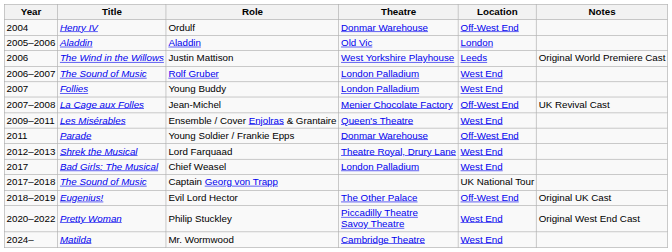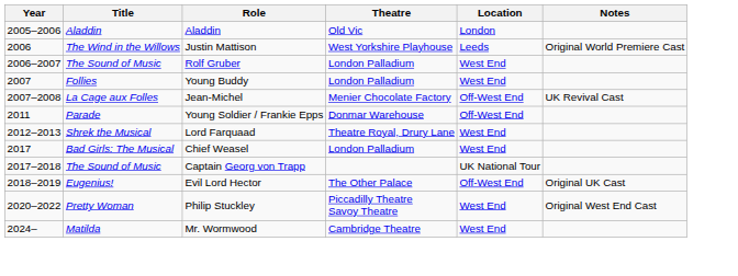 <table class="wikitable">
 <tr>
 <th>Year</th>
 <th>Title</th>
 <th>Role</th>
 <th>Theatre</th>
 <th>Location</th>
 <th>Notes</th>
-</tr>
-<tr>
-<td>2004</td>
-<td><em><a href='#'>Henry IV</a></em></td>
-<td>Ordulf</td>
-<td><a href='#'>Donmar Warehouse</a></td>
-<td><a href='#'>Off-West End</a></td>
-<td></td>
 </tr>
 <tr>
 <td>2005–2006</td>
 <td><em><a href='#'>Aladdin</a></em></td>
 <td><a href='#'>Aladdin</a></td>
 <td><a href='#'>Old Vic</a></td>
 <td><a href='#'>London</a></td>
 <td></td>
 </tr>
 <tr>
 <td>2006</td>
 <td><em><a href='#'>The Wind in the Willows</a></em></td>
 <td>Justin Mattison</td>
 <td><a href='#'>West Yorkshire Playhouse</a></td>
 <td><a href='#'>Leeds</a></td>
 <td>Original World Premiere Cast</td>
 </tr>
 <tr>
 <td>2006–2007</td>
 <td><em><a href='#'>The Sound of Music</a></em></td>
 <td><a href='#'>Rolf Gruber</a></td>
 <td><a href='#'>London Palladium</a></td>
 <td><a href='#'>West End</a></td>
 <td></td>
 </tr>
 <tr>
 <td>2007</td>
 <td><em><a href='#'>Follies</a></em></td>
 <td>Young Buddy</td>
 <td><a href='#'>London Palladium</a></td>
 <td><a href='#'>West End</a></td>
 <td></td>
 </tr>
 <tr>
 <td>2007–2008</td>
 <td><em><a href='#'>La Cage aux Folles</a></em></td>
 <td>Jean-Michel</td>
 <td><a href='#'>Menier Chocolate Factory</a></td>
 <td><a href='#'>Off-West End</a></td>
 <td>UK Revival Cast</td>
-</tr>
-<tr>
-<td>2009–2011</td>
-<td><em><a href='#'>Les Misérables</a></em></td>
-<td>Ensemble / Cover <a href='#'>Enjolras</a> & Grantaire</td>
-<td><a href='#'>Queen's Theatre</a></td>
-<td><a href='#'>West End</a></td>
-<td></td>
 </tr>
 <tr>
 <td>2011</td>
 <td><em><a href='#'>Parade</a></em></td>
 <td>Young Soldier / Frankie Epps</td>
 <td><a href='#'>Donmar Warehouse</a></td>
 <td><a href='#'>Off-West End</a></td>
 <td></td>
 </tr>
 <tr>
 <td>2012–2013</td>
 <td><em><a href='#'>Shrek the Musical</a></em></td>
 <td>Lord Farquaad</td>
 <td><a href='#'>Theatre Royal, Drury Lane</a></td>
 <td><a href='#'>West End</a></td>
 <td></td>
 </tr>
 <tr>
 <td>2017</td>
 <td><em><a href='#'>Bad Girls: The Musical</a></em></td>
 <td>Chief Weasel</td>
 <td><a href='#'>London Palladium</a></td>
 <td><a href='#'>West End</a></td>
 <td></td>
 </tr>
 <tr>
 <td>2017–2018</td>
 <td><em><a href='#'>The Sound of Music</a></em></td>
 <td>Captain <a href='#'>Georg von Trapp</a></td>
 <td></td>
 <td>UK National Tour</td>
 <td></td>
 </tr>
 <tr>
 <td>2018–2019</td>
 <td><em><a href='#'>Eugenius!</a></em></td>
 <td>Evil Lord Hector</td>
 <td><a href='#'>The Other Palace</a></td>
 <td><a href='#'>Off-West End</a></td>
 <td>Original UK Cast</td>
 </tr>
 <tr>
 <td>2020–2022</td>
 <td><em><a href='#'>Pretty Woman</a></em></td>
 <td>Philip Stuckley</td>
 <td><a href='#'>Piccadilly Theatre</a><br><a href='#'>Savoy Theatre</a></td>
 <td><a href='#'>West End</a></td>
 <td>Original West End Cast</td>
 </tr>
 <tr>
 <td>2024–</td>
 <td><a href='#'><em>Matilda</em></a></td>
 <td>Mr. Wormwood</td>
 <td><a href='#'>Cambridge Theatre</a></td>
 <td><a href='#'>West End</a></td>
 <td></td>
 </tr>
 </table>
